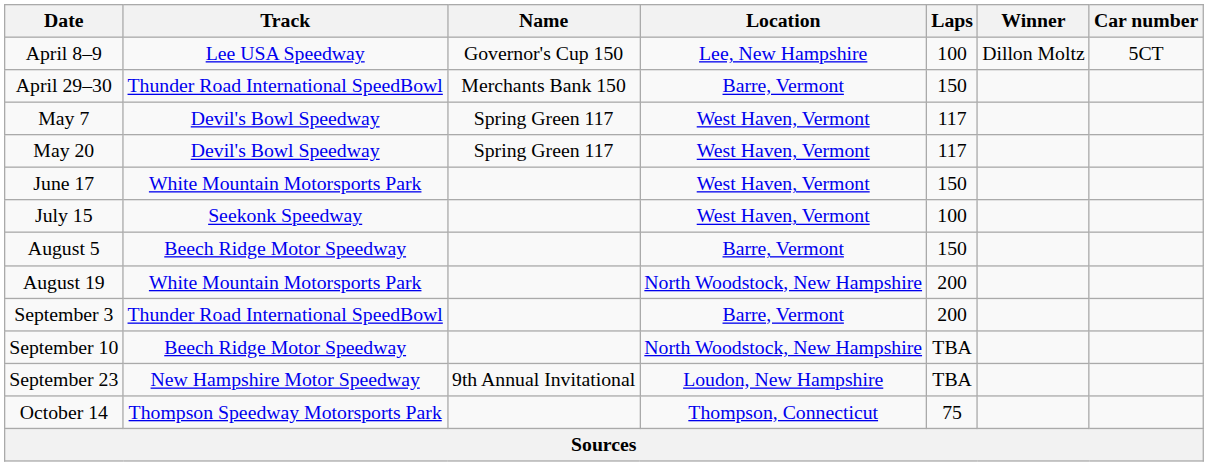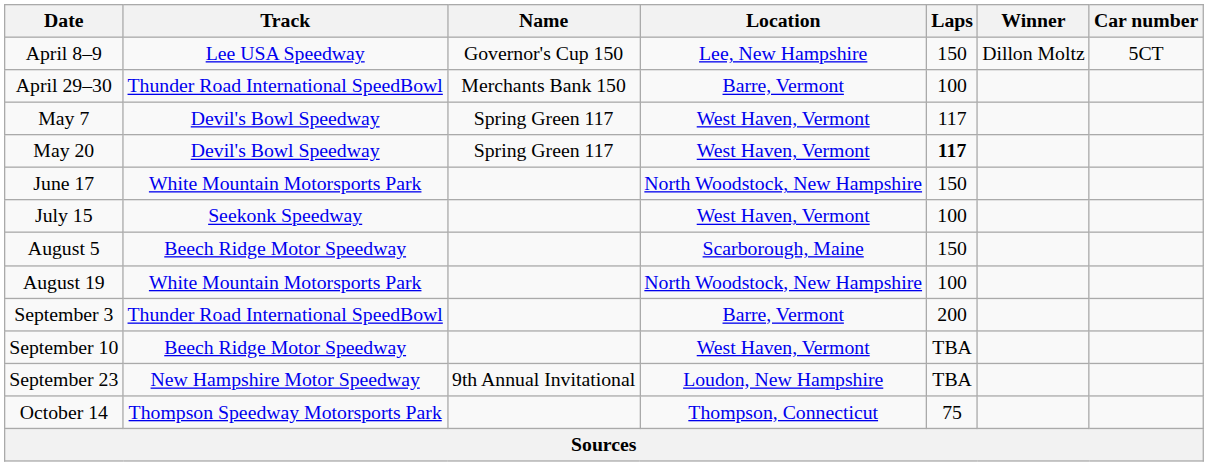 <table class="wikitable sortable" style="font-size: 95%;">
 <tr>
 <th>Date</th>
 <th>Track</th>
 <th>Name</th>
 <th>Location</th>
 <th>Laps</th>
 <th>Winner</th>
 <th>Car number</th>
 </tr>
 <tr>
 <td align="center">April 8–9</td>
 <td align="center"><a href='#'>Lee USA Speedway</a></td>
 <td align="center">Governor's Cup 150</td>
 <td align="center"><a href='#'>Lee, New Hampshire</a></td>
-<td align="center">100</td>
+<td align="center">150</td>
 <td align="center">Dillon Moltz</td>
 <td align="center">5CT</td>
 </tr>
 <tr>
 <td align="center">April 29–30</td>
 <td align="center"><a href='#'>Thunder Road International SpeedBowl</a></td>
 <td align="center">Merchants Bank 150</td>
 <td align="center"><a href='#'>Barre, Vermont</a></td>
-<td align="center">150</td>
+<td align="center">100</td>
 <td align="center"></td>
 <td align="center"></td>
 </tr>
 <tr>
 <td align="center">May 7</td>
 <td align="center"><a href='#'>Devil's Bowl Speedway</a></td>
 <td align="center">Spring Green 117</td>
 <td align="center"><a href='#'>West Haven, Vermont</a></td>
 <td align="center">117</td>
 <td align="center"></td>
 <td align="center"></td>
 </tr>
 <tr>
 <td align="center">May 20</td>
 <td align="center"><a href='#'>Devil's Bowl Speedway</a></td>
 <td align="center">Spring Green 117</td>
 <td align="center"><a href='#'>West Haven, Vermont</a></td>
-<td align="center">117</td>
+<td align="center"><strong>117</strong></td>
 <td align="center"></td>
 <td align="center"></td>
 </tr>
 <tr>
 <td align="center">June 17</td>
 <td align="center"><a href='#'>White Mountain Motorsports Park</a></td>
 <td align="center"></td>
-<td align="center"><a href='#'>West Haven, Vermont</a></td>
+<td align="center"><a href='#'>North Woodstock, New Hampshire</a></td>
 <td align="center">150</td>
 <td align="center"></td>
 <td align="center"></td>
 </tr>
 <tr>
 <td align="center">July 15</td>
 <td align="center"><a href='#'>Seekonk Speedway</a></td>
 <td align="center"></td>
 <td align="center"><a href='#'>West Haven, Vermont</a></td>
 <td align="center">100</td>
 <td align="center"></td>
 <td align="center"></td>
 </tr>
 <tr>
 <td align="center">August 5</td>
 <td align="center"><a href='#'>Beech Ridge Motor Speedway</a></td>
 <td align="center"></td>
-<td align="center"><a href='#'>Barre, Vermont</a></td>
+<td align="center"><a href='#'>Scarborough, Maine</a></td>
 <td align="center">150</td>
 <td align="center"></td>
 <td align="center"></td>
 </tr>
 <tr>
 <td align="center">August 19</td>
 <td align="center"><a href='#'>White Mountain Motorsports Park</a></td>
 <td align="center"></td>
 <td align="center"><a href='#'>North Woodstock, New Hampshire</a></td>
-<td align="center">200</td>
+<td align="center">100</td>
 <td align="center"></td>
 <td align="center"></td>
 </tr>
 <tr>
 <td align="center">September 3</td>
 <td align="center"><a href='#'>Thunder Road International SpeedBowl</a></td>
 <td align="center"></td>
 <td align="center"><a href='#'>Barre, Vermont</a></td>
 <td align="center">200</td>
 <td align="center"></td>
 <td align="center"></td>
 </tr>
 <tr>
 <td align="center">September 10</td>
 <td align="center"><a href='#'>Beech Ridge Motor Speedway</a></td>
 <td align="center"></td>
-<td align="center"><a href='#'>North Woodstock, New Hampshire</a></td>
+<td align="center"><a href='#'>West Haven, Vermont</a></td>
 <td align="center">TBA</td>
 <td align="center"></td>
 <td align="center"></td>
 </tr>
 <tr>
 <td align="center">September 23</td>
 <td align="center"><a href='#'>New Hampshire Motor Speedway</a></td>
 <td align="center">9th Annual Invitational</td>
 <td align="center"><a href='#'>Loudon, New Hampshire</a></td>
 <td align="center">TBA</td>
 <td align="center"></td>
 <td align="center"></td>
 </tr>
 <tr>
 <td align="center">October 14</td>
 <td align="center"><a href='#'>Thompson Speedway Motorsports Park</a></td>
 <td align="center"></td>
 <td align="center"><a href='#'>Thompson, Connecticut</a></td>
 <td align="center">75</td>
 <td align="center"></td>
 <td align="center"></td>
 </tr>
 <tr>
 <th colspan="8" align="center">Sources</th>
 </tr>
 </table>
